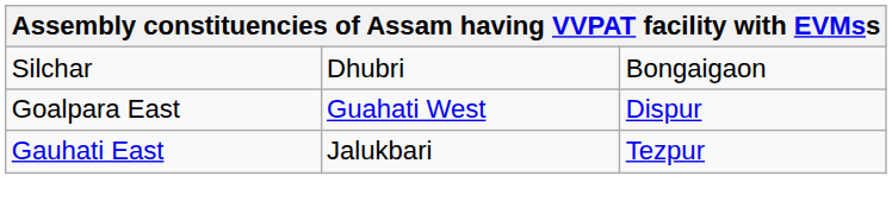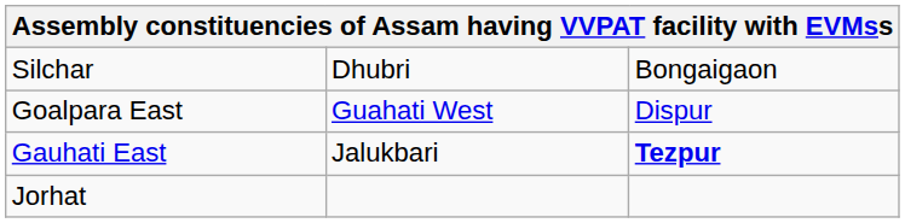 <table class="wikitable" | align="center">
 <tr>
 <th colspan="3">Assembly constituencies of Assam having <a href='#'>VVPAT</a> facility with <a href='#'>EVMs</a>s</th>
 </tr>
 <tr>
 <td>Silchar</td>
 <td>Dhubri</td>
 <td>Bongaigaon</td>
 </tr>
 <tr>
 <td>Goalpara East</td>
 <td><a href='#'>Guahati West</a></td>
 <td><a href='#'>Dispur</a></td>
 </tr>
 <tr>
 <td><a href='#'>Gauhati East</a></td>
 <td>Jalukbari</td>
-<td><a href='#'>Tezpur</a></td>
+<td><strong><a href='#'>Tezpur</a></strong></td>
+</tr>
+<tr>
+<td>Jorhat</td>
+<td></td>
+<td></td>
 </tr>
 </table>
